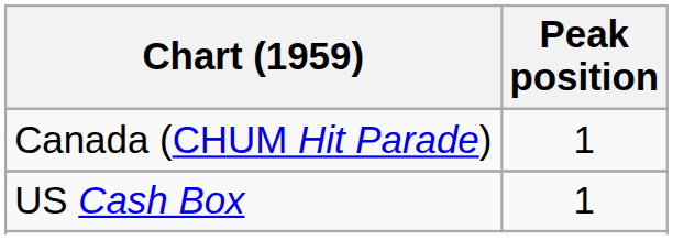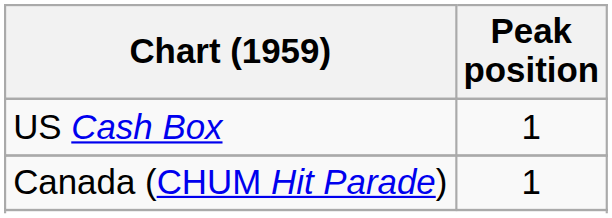 <table class="wikitable sortable">
 <tr>
 <th>Chart (1959)</th>
 <th>Peak<br>position</th>
+</tr>
+<tr>
+</tr>
+<tr>
+</tr>
+<tr>
+<td>US <em><a href='#'>Cash Box</a></em></td>
+<td style="text-align:center;">1</td>
+</tr>
+<tr>
+</tr>
+<tr>
 </tr>
 <tr>
 </tr>
 <tr>
 </tr>
 <tr>
 <td>Canada (<a href='#'>CHUM <em>Hit Parade</em></a>)</td>
 <td style="text-align:center;">1</td>
 </tr>
 <tr>
 </tr>
 <tr>
 </tr>
-<tr>
-</tr>
-<tr>
-</tr>
-<tr>
-<td>US <em><a href='#'>Cash Box</a></em></td>
-<td style="text-align:center;">1</td>
-</tr>
-<tr>
-</tr>
-<tr>
-</tr>
 </table>
